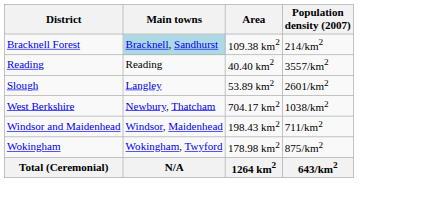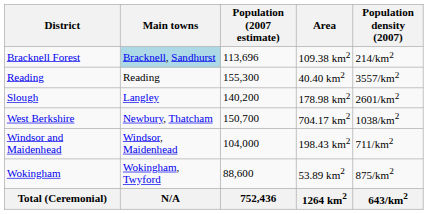 <table class="wikitable">
 <tr>
 <th>District</th>
 <th>Main towns</th>
+<th>Population<br>(2007 estimate)</th>
 <th>Area</th>
 <th>Population<br>density (2007)</th>
 </tr>
 <tr>
 <td><a href='#'>Bracknell Forest</a></td>
 <td style="background: lightblue;"><a href='#'>Bracknell</a>, <a href='#'>Sandhurst</a></td>
+<td>113,696</td>
 <td>109.38 km<sup>2</sup></td>
 <td>214/km<sup>2</sup></td>
 </tr>
 <tr>
 <td><a href='#'>Reading</a></td>
 <td>Reading</td>
+<td>155,300</td>
 <td>40.40 km<sup>2</sup></td>
 <td>3557/km<sup>2</sup></td>
 </tr>
 <tr>
 <td><a href='#'>Slough</a></td>
 <td><a href='#'>Langley</a></td>
-<td>53.89 km<sup>2</sup></td>
+<td>140,200</td>
+<td>178.98 km<sup>2</sup></td>
 <td>2601/km<sup>2</sup></td>
 </tr>
 <tr>
 <td><a href='#'>West Berkshire</a></td>
 <td><a href='#'>Newbury</a>, <a href='#'>Thatcham</a></td>
+<td>150,700</td>
 <td>704.17 km<sup>2</sup></td>
 <td>1038/km<sup>2</sup></td>
 </tr>
 <tr>
 <td><a href='#'>Windsor and Maidenhead</a></td>
 <td><a href='#'>Windsor</a>, <a href='#'>Maidenhead</a></td>
+<td>104,000</td>
 <td>198.43 km<sup>2</sup></td>
 <td>711/km<sup>2</sup></td>
 </tr>
 <tr>
 <td><a href='#'>Wokingham</a></td>
 <td><a href='#'>Wokingham</a>, <a href='#'>Twyford</a></td>
-<td>178.98 km<sup>2</sup></td>
+<td>88,600</td>
+<td>53.89 km<sup>2</sup></td>
 <td>875/km<sup>2</sup></td>
 </tr>
 <tr>
 <th>Total (Ceremonial)</th>
 <th>N/A</th>
+<th>752,436</th>
 <th>1264 km<sup>2</sup></th>
 <th>643/km<sup>2</sup></th>
 </tr>
 </table>
